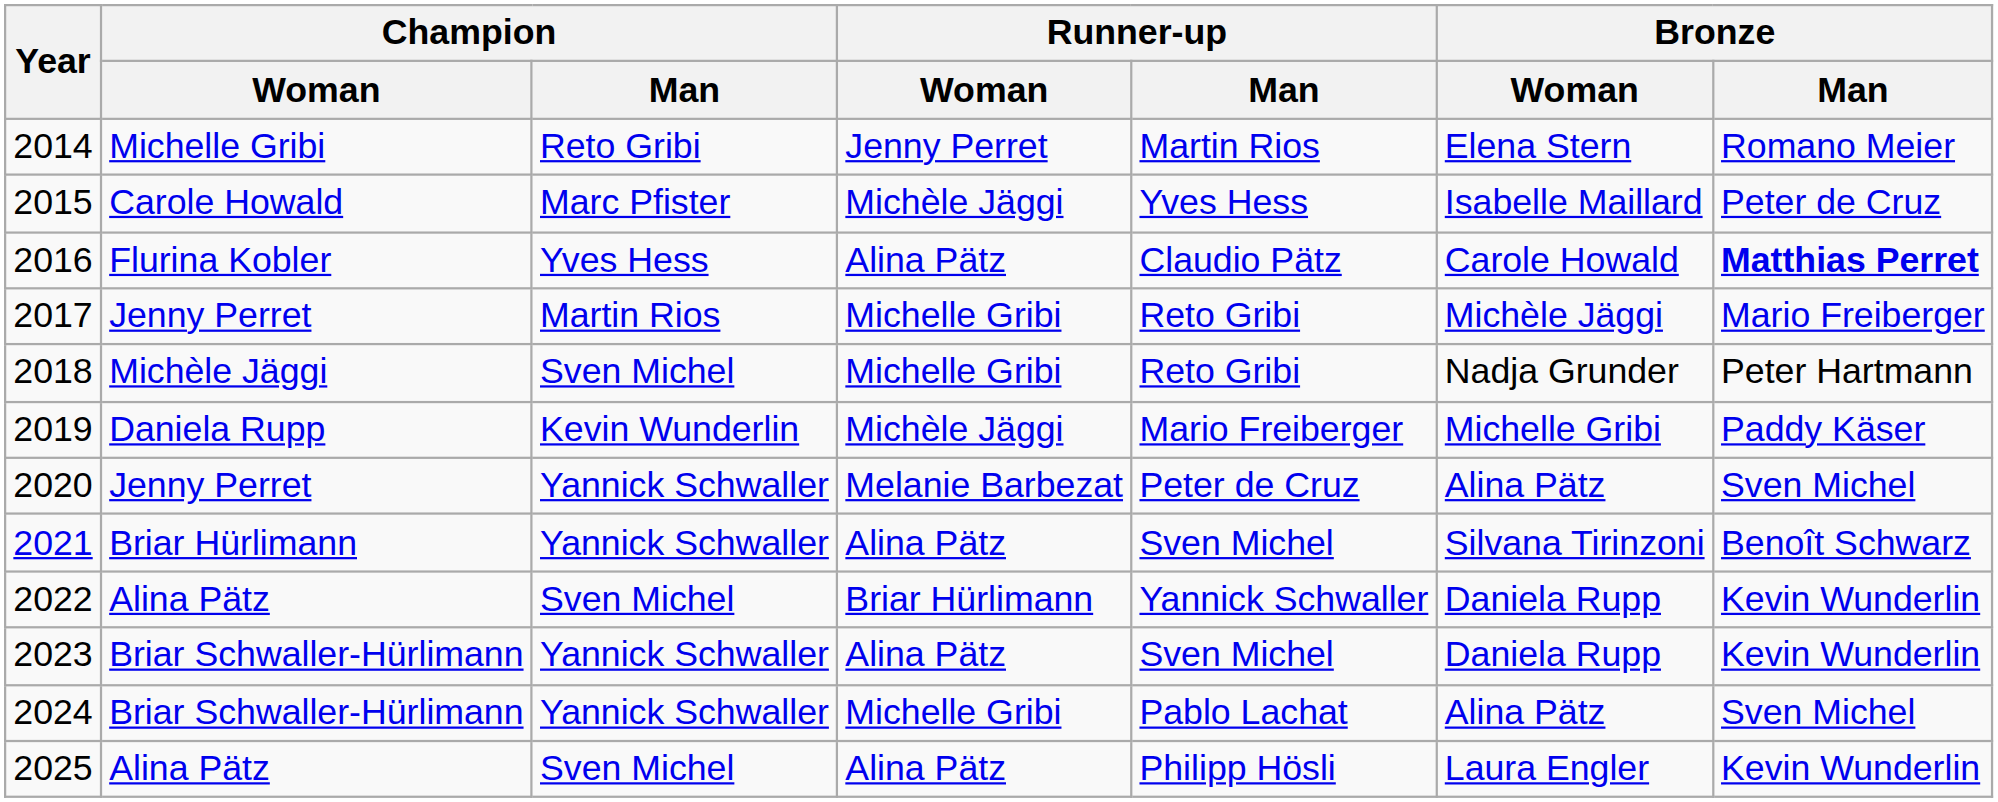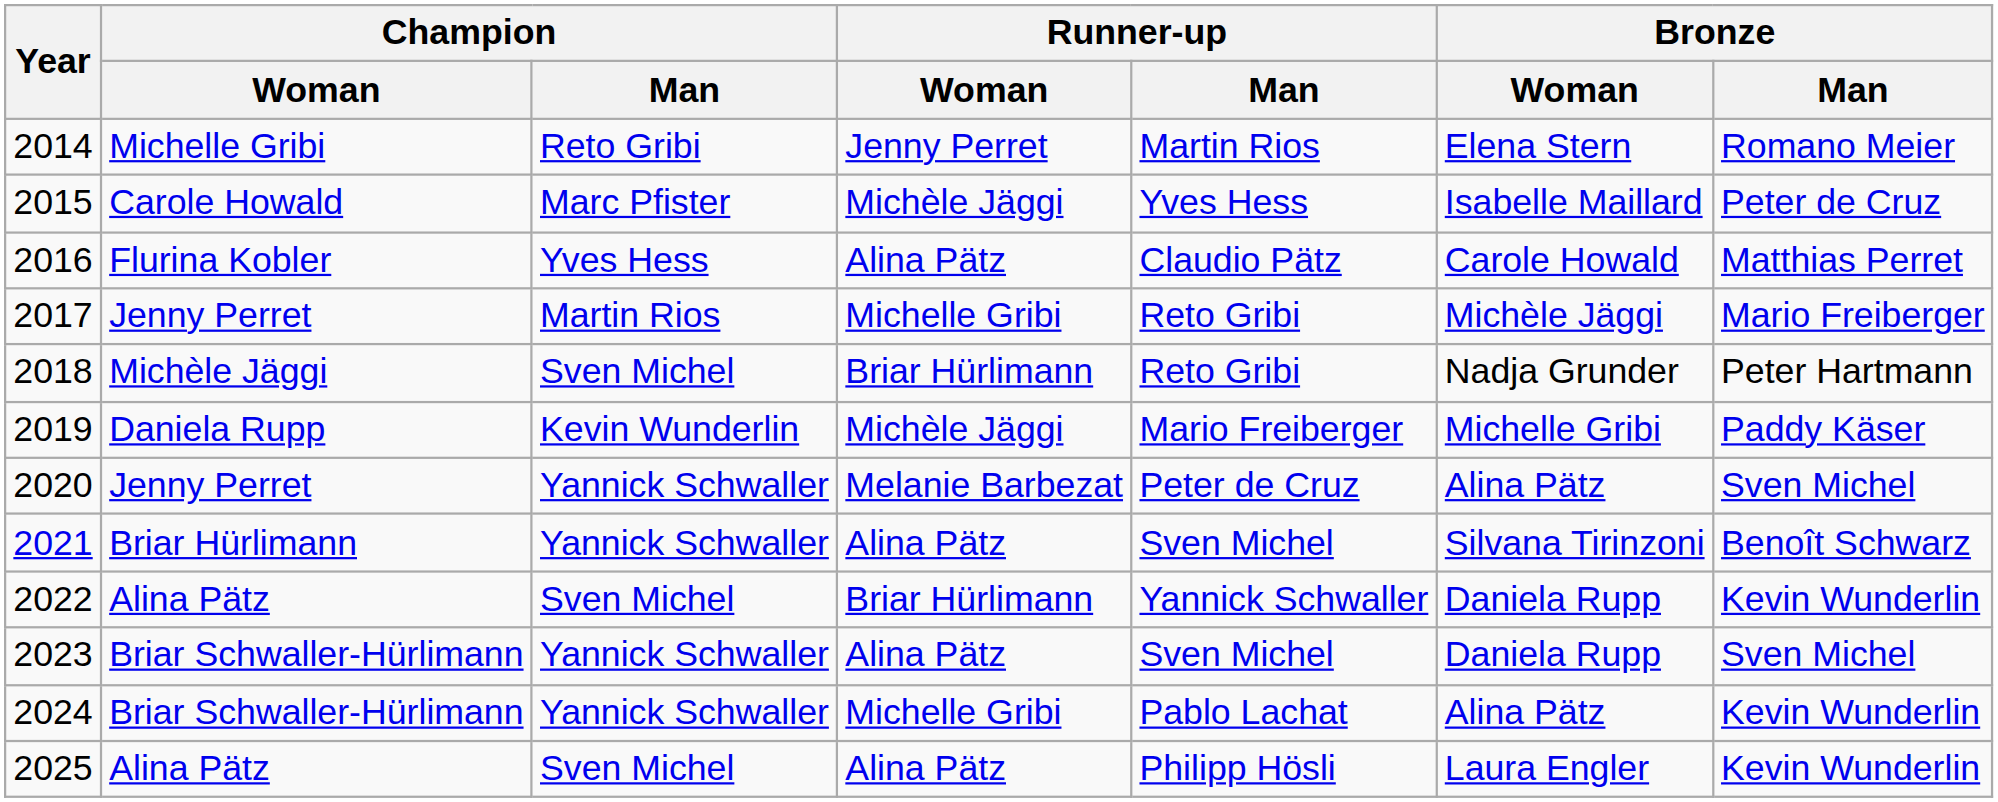 <table class="wikitable">
 <tr>
 <th rowspan="2">Year</th>
 <th colspan=2>Champion</th>
 <th colspan=2>Runner-up</th>
 <th colspan=2>Bronze</th>
 </tr>
 <tr>
 <th>Woman</th>
 <th>Man</th>
 <th>Woman</th>
 <th>Man</th>
 <th>Woman</th>
 <th>Man</th>
 </tr>
 <tr>
 <td>2014</td>
 <td><a href='#'>Michelle Gribi</a></td>
 <td><a href='#'>Reto Gribi</a></td>
 <td><a href='#'>Jenny Perret</a></td>
 <td><a href='#'>Martin Rios</a></td>
 <td><a href='#'>Elena Stern</a></td>
 <td><a href='#'>Romano Meier</a></td>
 </tr>
 <tr>
 <td>2015</td>
 <td><a href='#'>Carole Howald</a></td>
 <td><a href='#'>Marc Pfister</a></td>
 <td><a href='#'>Michèle Jäggi</a></td>
 <td><a href='#'>Yves Hess</a></td>
 <td><a href='#'>Isabelle Maillard</a></td>
 <td><a href='#'>Peter de Cruz</a></td>
 </tr>
 <tr>
 <td>2016</td>
 <td><a href='#'>Flurina Kobler</a></td>
 <td><a href='#'>Yves Hess</a></td>
 <td><a href='#'>Alina Pätz</a></td>
 <td><a href='#'>Claudio Pätz</a></td>
 <td><a href='#'>Carole Howald</a></td>
-<td><strong><a href='#'>Matthias Perret</a></strong></td>
+<td><a href='#'>Matthias Perret</a></td>
 </tr>
 <tr>
 <td>2017</td>
 <td><a href='#'>Jenny Perret</a></td>
 <td><a href='#'>Martin Rios</a></td>
 <td><a href='#'>Michelle Gribi</a></td>
 <td><a href='#'>Reto Gribi</a></td>
 <td><a href='#'>Michèle Jäggi</a></td>
 <td><a href='#'>Mario Freiberger</a></td>
 </tr>
 <tr>
 <td>2018</td>
 <td><a href='#'>Michèle Jäggi</a></td>
 <td><a href='#'>Sven Michel</a></td>
-<td><a href='#'>Michelle Gribi</a></td>
+<td><a href='#'>Briar Hürlimann</a></td>
 <td><a href='#'>Reto Gribi</a></td>
 <td>Nadja Grunder</td>
 <td>Peter Hartmann</td>
 </tr>
 <tr>
 <td>2019</td>
 <td><a href='#'>Daniela Rupp</a></td>
 <td><a href='#'>Kevin Wunderlin</a></td>
 <td><a href='#'>Michèle Jäggi</a></td>
 <td><a href='#'>Mario Freiberger</a></td>
 <td><a href='#'>Michelle Gribi</a></td>
 <td><a href='#'>Paddy Käser</a></td>
 </tr>
 <tr>
 <td>2020</td>
 <td><a href='#'>Jenny Perret</a></td>
 <td><a href='#'>Yannick Schwaller</a></td>
 <td><a href='#'>Melanie Barbezat</a></td>
 <td><a href='#'>Peter de Cruz</a></td>
 <td><a href='#'>Alina Pätz</a></td>
 <td><a href='#'>Sven Michel</a></td>
 </tr>
 <tr>
 <td><a href='#'>2021</a></td>
 <td><a href='#'>Briar Hürlimann</a></td>
 <td><a href='#'>Yannick Schwaller</a></td>
 <td><a href='#'>Alina Pätz</a></td>
 <td><a href='#'>Sven Michel</a></td>
 <td><a href='#'>Silvana Tirinzoni</a></td>
 <td><a href='#'>Benoît Schwarz</a></td>
 </tr>
 <tr>
 <td>2022</td>
 <td><a href='#'>Alina Pätz</a></td>
 <td><a href='#'>Sven Michel</a></td>
 <td><a href='#'>Briar Hürlimann</a></td>
 <td><a href='#'>Yannick Schwaller</a></td>
 <td><a href='#'>Daniela Rupp</a></td>
 <td><a href='#'>Kevin Wunderlin</a></td>
 </tr>
 <tr>
 <td>2023</td>
 <td><a href='#'>Briar Schwaller-Hürlimann</a></td>
 <td><a href='#'>Yannick Schwaller</a></td>
 <td><a href='#'>Alina Pätz</a></td>
 <td><a href='#'>Sven Michel</a></td>
 <td><a href='#'>Daniela Rupp</a></td>
-<td><a href='#'>Kevin Wunderlin</a></td>
+<td><a href='#'>Sven Michel</a></td>
 </tr>
 <tr>
 <td>2024</td>
 <td><a href='#'>Briar Schwaller-Hürlimann</a></td>
 <td><a href='#'>Yannick Schwaller</a></td>
 <td><a href='#'>Michelle Gribi</a></td>
 <td><a href='#'>Pablo Lachat</a></td>
 <td><a href='#'>Alina Pätz</a></td>
-<td><a href='#'>Sven Michel</a></td>
+<td><a href='#'>Kevin Wunderlin</a></td>
 </tr>
 <tr>
 <td>2025</td>
 <td><a href='#'>Alina Pätz</a></td>
 <td><a href='#'>Sven Michel</a></td>
 <td><a href='#'>Alina Pätz</a></td>
 <td><a href='#'>Philipp Hösli</a></td>
 <td><a href='#'>Laura Engler</a></td>
 <td><a href='#'>Kevin Wunderlin</a></td>
 </tr>
 </table>
